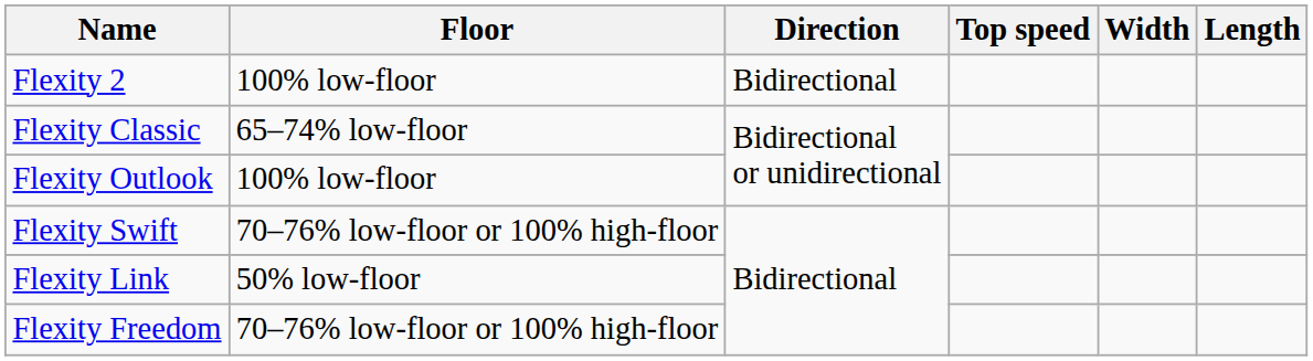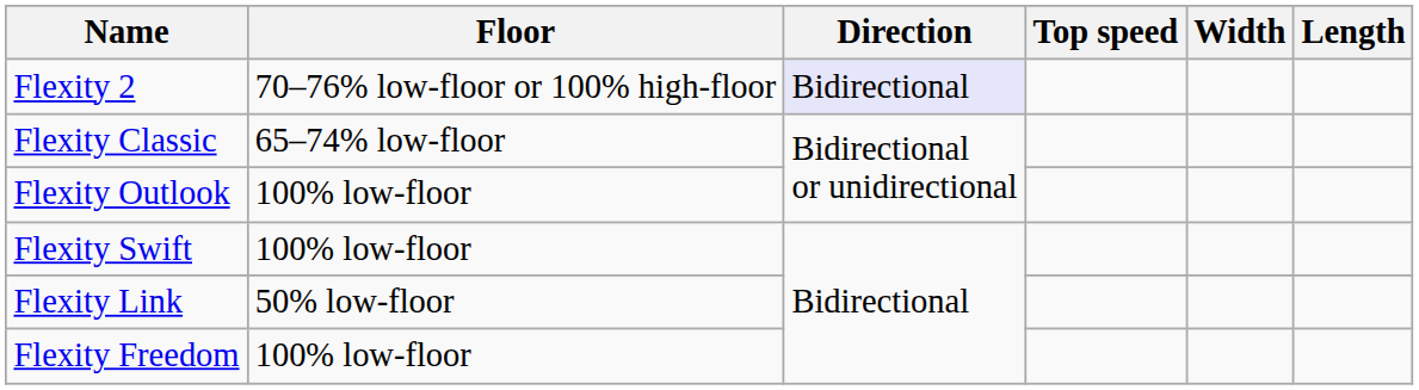 <table class="wikitable">
 <tr>
 <th>Name</th>
 <th>Floor</th>
 <th>Direction</th>
 <th>Top speed</th>
 <th>Width</th>
 <th>Length</th>
 </tr>
 <tr>
 <td><a href='#'>Flexity 2</a></td>
-<td>100% low-floor</td>
-<td>Bidirectional</td>
+<td>70–76% low-floor or 100% high-floor</td>
+<td style="background: lavender;">Bidirectional</td>
 <td></td>
 <td></td>
 <td></td>
 </tr>
 <tr>
 <td><a href='#'>Flexity Classic</a></td>
 <td>65–74% low-floor</td>
 <td rowspan="2">Bidirectional<br>or unidirectional</td>
 <td></td>
 <td></td>
 <td></td>
 </tr>
 <tr>
 <td><a href='#'>Flexity Outlook</a></td>
 <td>100% low-floor</td>
 <td></td>
 <td></td>
 <td></td>
 </tr>
 <tr>
 <td><a href='#'>Flexity Swift</a></td>
-<td>70–76% low-floor or 100% high-floor</td>
+<td>100% low-floor</td>
 <td rowspan="3">Bidirectional</td>
 <td></td>
 <td></td>
 <td></td>
 </tr>
 <tr>
 <td><a href='#'>Flexity Link</a></td>
 <td>50% low-floor</td>
 <td></td>
 <td></td>
 <td></td>
 </tr>
 <tr>
 <td><a href='#'>Flexity Freedom</a></td>
-<td>70–76% low-floor or 100% high-floor</td>
+<td>100% low-floor</td>
 <td></td>
 <td></td>
 <td></td>
 </tr>
 </table>
